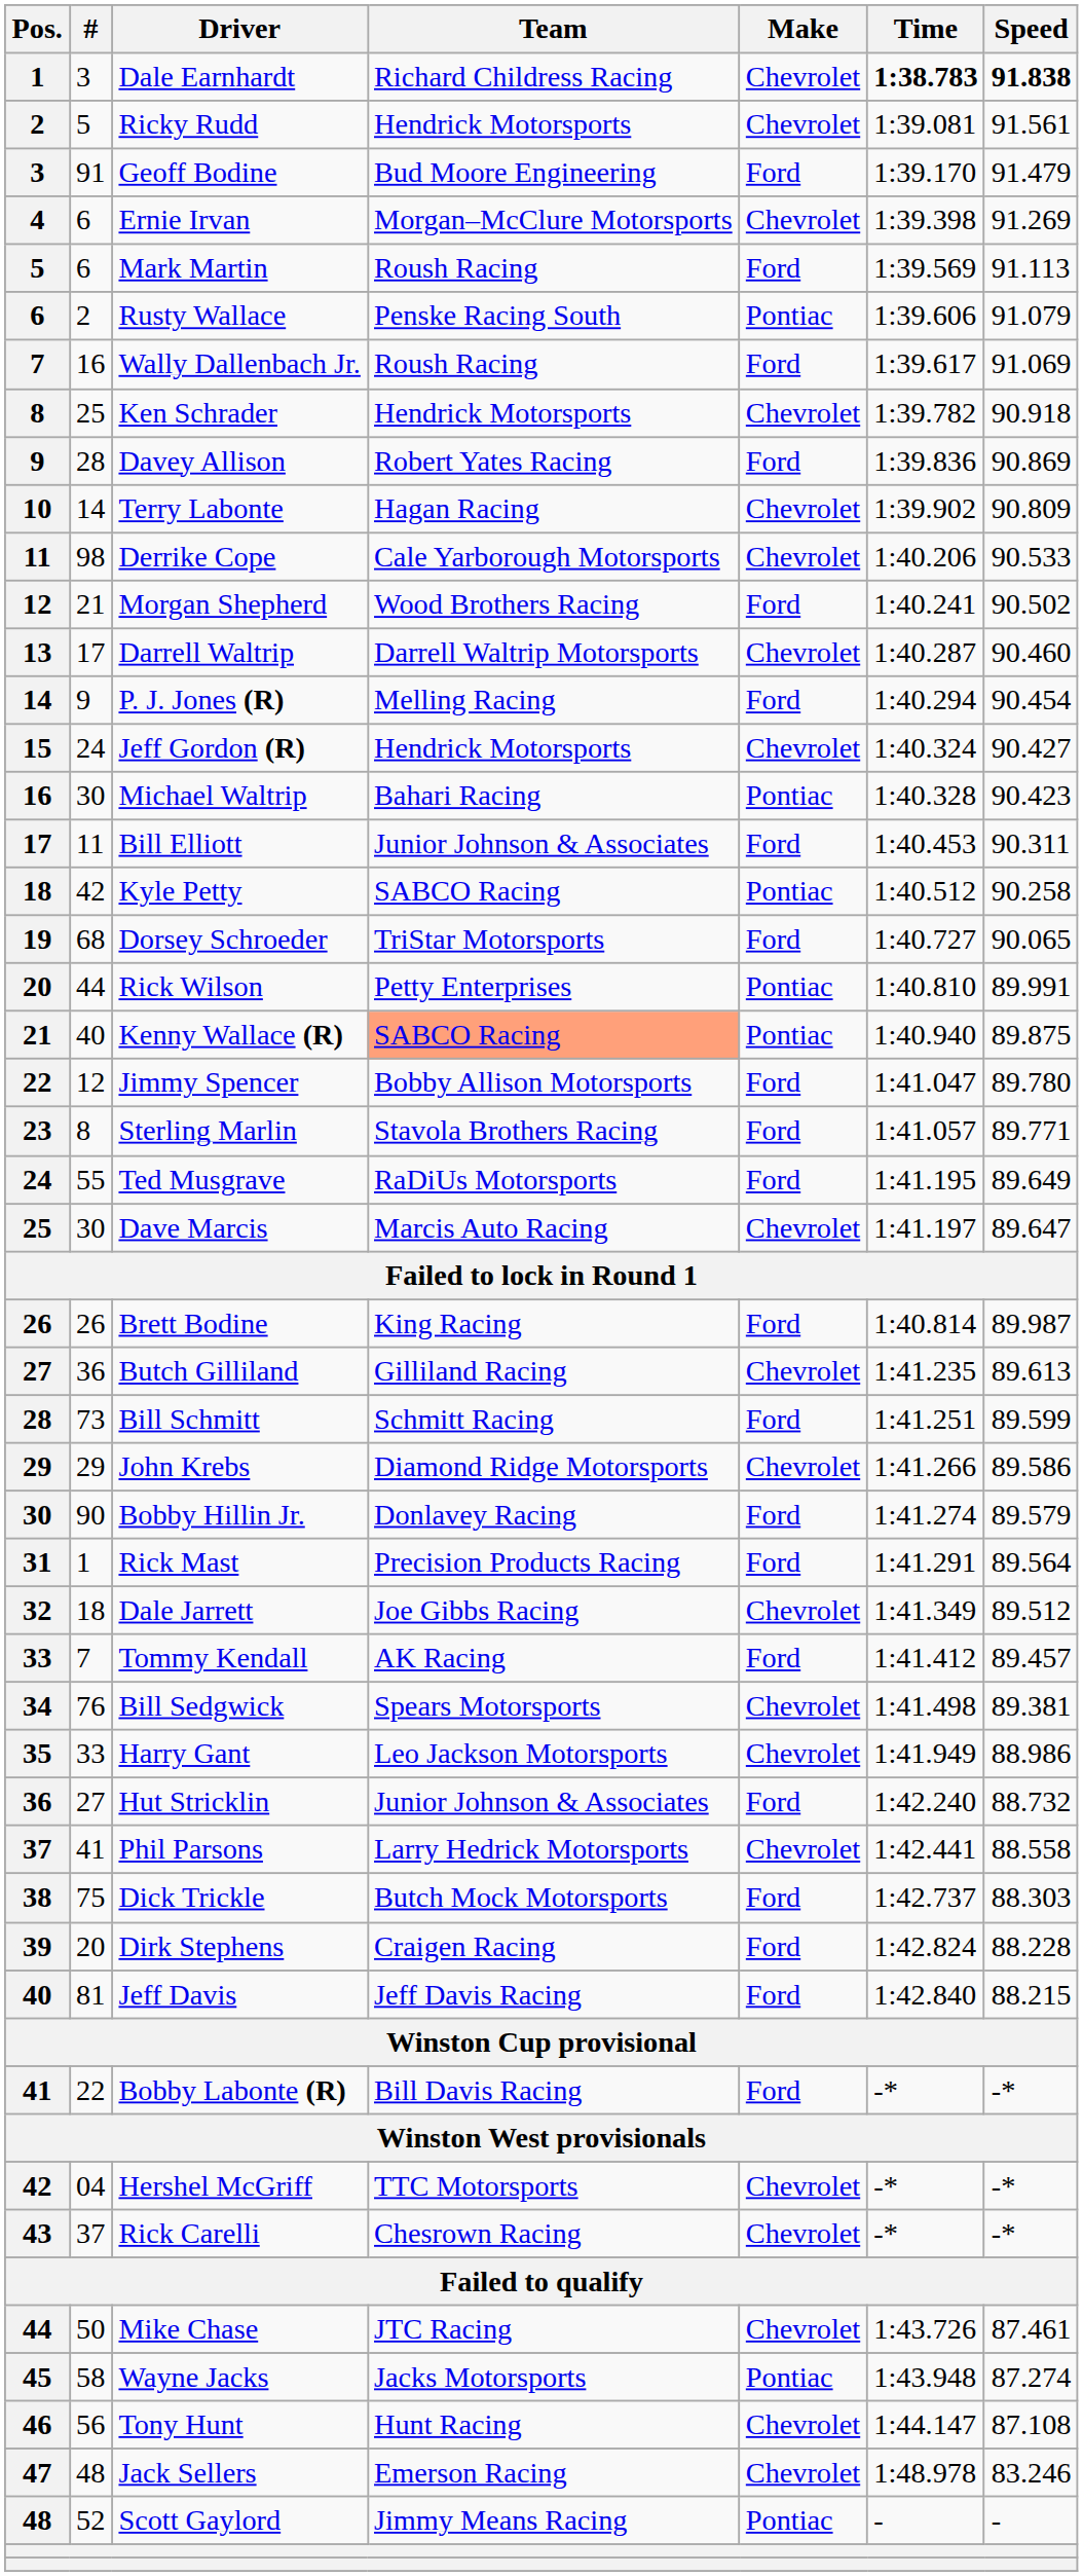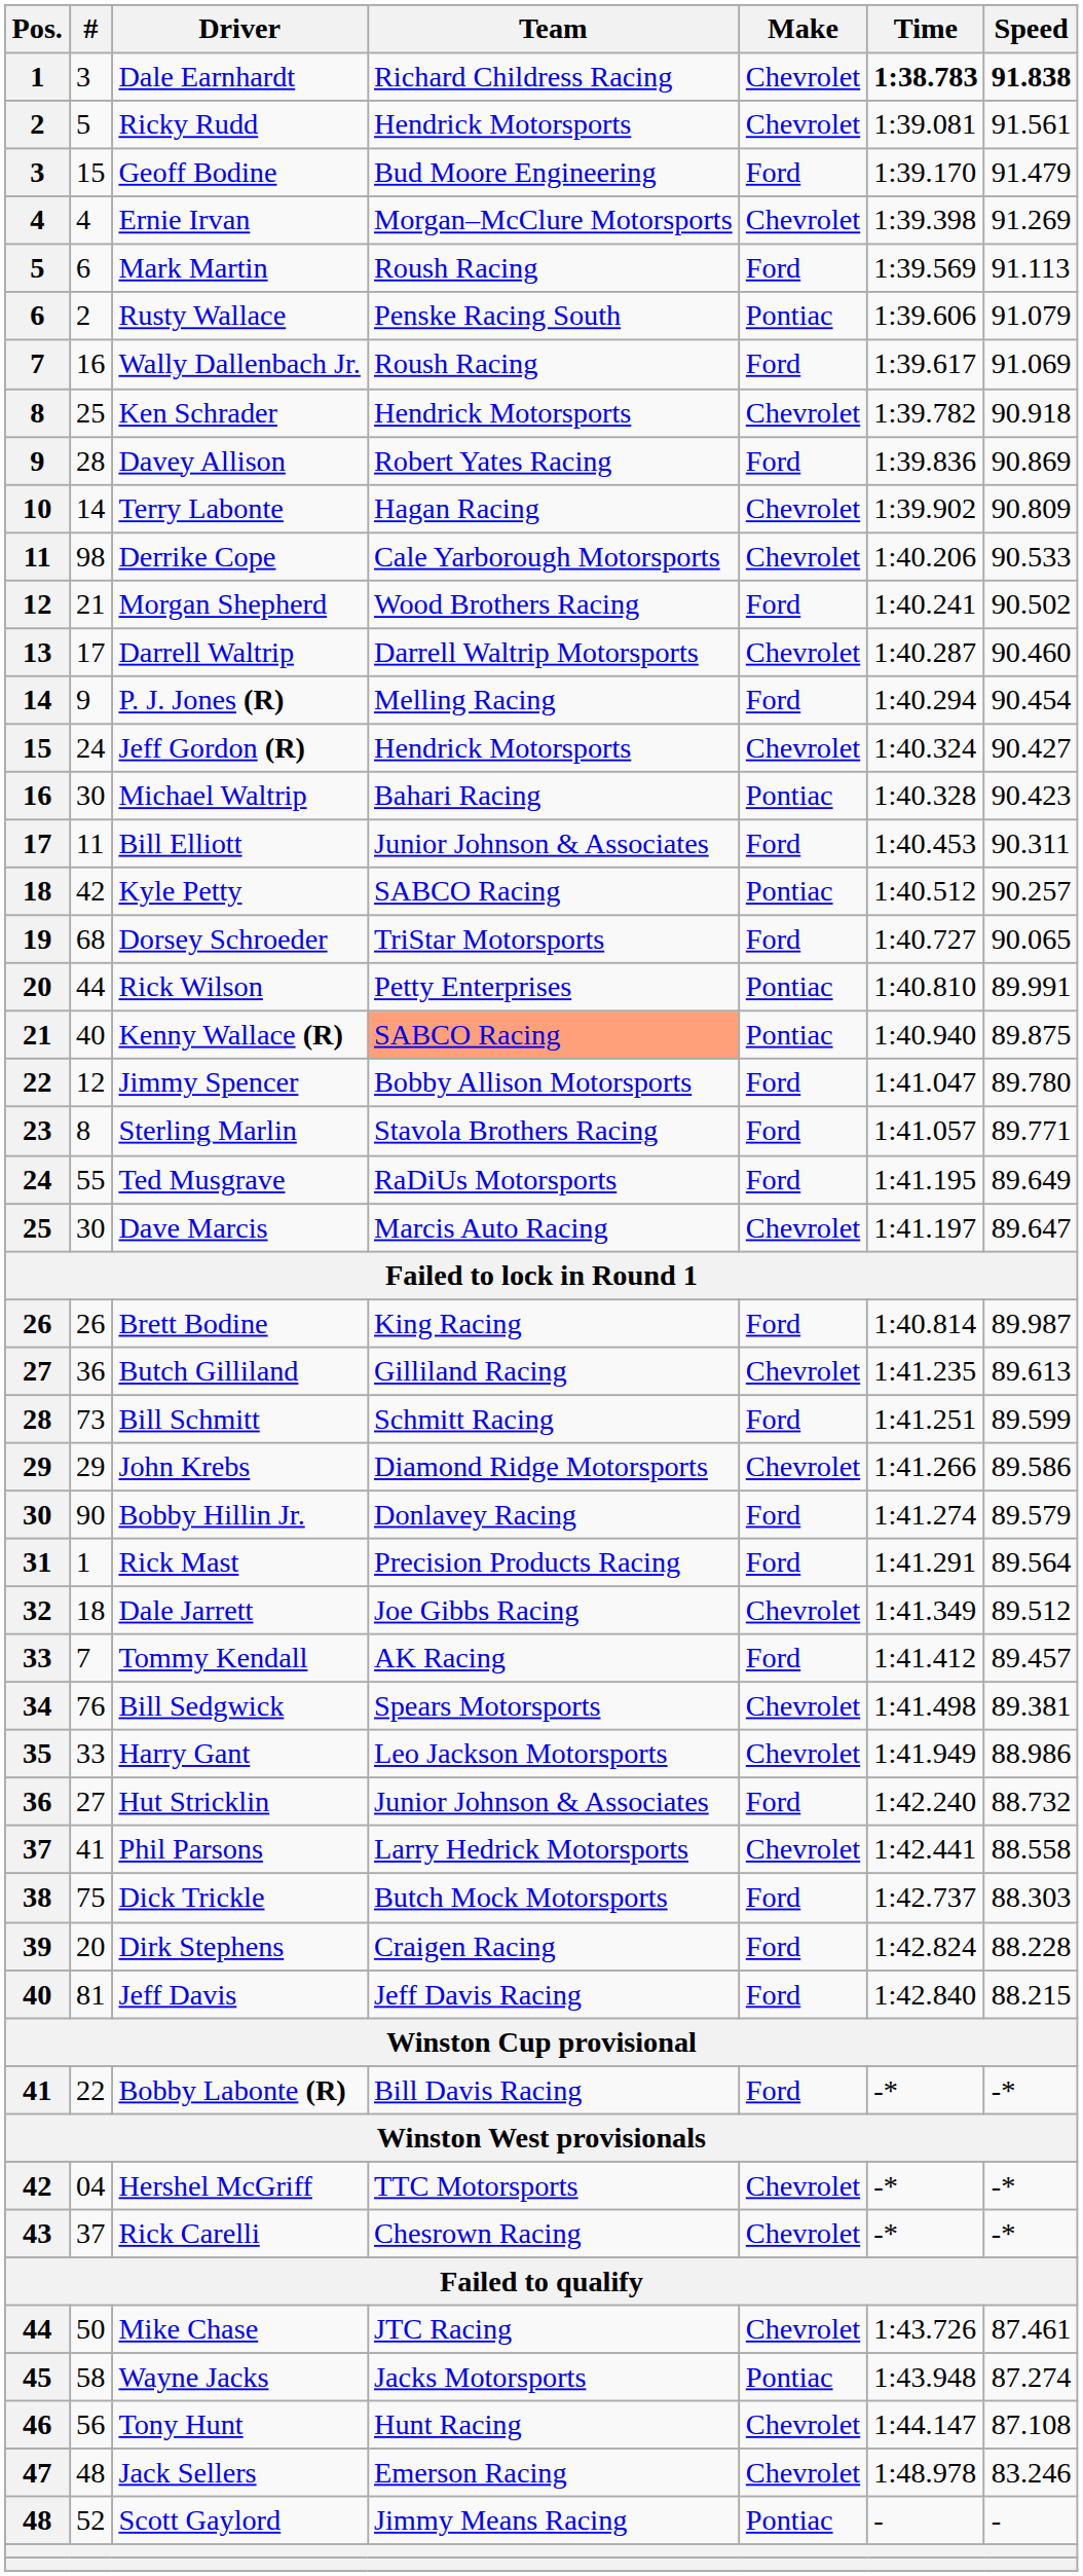 <table class="wikitable" style="font-size:95%">
 <tr>
 <th>Pos.</th>
 <th>#</th>
 <th>Driver</th>
 <th>Team</th>
 <th>Make</th>
 <th>Time</th>
 <th>Speed</th>
 </tr>
 <tr>
 <th>1</th>
 <td>3</td>
 <td><a href='#'>Dale Earnhardt</a></td>
 <td><a href='#'>Richard Childress Racing</a></td>
 <td><a href='#'>Chevrolet</a></td>
 <td><strong>1:38.783</strong></td>
 <td><strong>91.838</strong></td>
 </tr>
 <tr>
 <th>2</th>
 <td>5</td>
 <td><a href='#'>Ricky Rudd</a></td>
 <td><a href='#'>Hendrick Motorsports</a></td>
 <td><a href='#'>Chevrolet</a></td>
 <td>1:39.081</td>
 <td>91.561</td>
 </tr>
 <tr>
 <th>3</th>
-<td>91</td>
+<td>15</td>
 <td><a href='#'>Geoff Bodine</a></td>
 <td><a href='#'>Bud Moore Engineering</a></td>
 <td><a href='#'>Ford</a></td>
 <td>1:39.170</td>
 <td>91.479</td>
 </tr>
 <tr>
 <th>4</th>
-<td>6</td>
+<td>4</td>
 <td><a href='#'>Ernie Irvan</a></td>
 <td><a href='#'>Morgan–McClure Motorsports</a></td>
 <td><a href='#'>Chevrolet</a></td>
 <td>1:39.398</td>
 <td>91.269</td>
 </tr>
 <tr>
 <th>5</th>
 <td>6</td>
 <td><a href='#'>Mark Martin</a></td>
 <td><a href='#'>Roush Racing</a></td>
 <td><a href='#'>Ford</a></td>
 <td>1:39.569</td>
 <td>91.113</td>
 </tr>
 <tr>
 <th>6</th>
 <td>2</td>
 <td><a href='#'>Rusty Wallace</a></td>
 <td><a href='#'>Penske Racing South</a></td>
 <td><a href='#'>Pontiac</a></td>
 <td>1:39.606</td>
 <td>91.079</td>
 </tr>
 <tr>
 <th>7</th>
 <td>16</td>
 <td><a href='#'>Wally Dallenbach Jr.</a></td>
 <td><a href='#'>Roush Racing</a></td>
 <td><a href='#'>Ford</a></td>
 <td>1:39.617</td>
 <td>91.069</td>
 </tr>
 <tr>
 <th>8</th>
 <td>25</td>
 <td><a href='#'>Ken Schrader</a></td>
 <td><a href='#'>Hendrick Motorsports</a></td>
 <td><a href='#'>Chevrolet</a></td>
 <td>1:39.782</td>
 <td>90.918</td>
 </tr>
 <tr>
 <th>9</th>
 <td>28</td>
 <td><a href='#'>Davey Allison</a></td>
 <td><a href='#'>Robert Yates Racing</a></td>
 <td><a href='#'>Ford</a></td>
 <td>1:39.836</td>
 <td>90.869</td>
 </tr>
 <tr>
 <th>10</th>
 <td>14</td>
 <td><a href='#'>Terry Labonte</a></td>
 <td><a href='#'>Hagan Racing</a></td>
 <td><a href='#'>Chevrolet</a></td>
 <td>1:39.902</td>
 <td>90.809</td>
 </tr>
 <tr>
 <th>11</th>
 <td>98</td>
 <td><a href='#'>Derrike Cope</a></td>
 <td><a href='#'>Cale Yarborough Motorsports</a></td>
 <td><a href='#'>Chevrolet</a></td>
 <td>1:40.206</td>
 <td>90.533</td>
 </tr>
 <tr>
 <th>12</th>
 <td>21</td>
 <td><a href='#'>Morgan Shepherd</a></td>
 <td><a href='#'>Wood Brothers Racing</a></td>
 <td><a href='#'>Ford</a></td>
 <td>1:40.241</td>
 <td>90.502</td>
 </tr>
 <tr>
 <th>13</th>
 <td>17</td>
 <td><a href='#'>Darrell Waltrip</a></td>
 <td><a href='#'>Darrell Waltrip Motorsports</a></td>
 <td><a href='#'>Chevrolet</a></td>
 <td>1:40.287</td>
 <td>90.460</td>
 </tr>
 <tr>
 <th>14</th>
 <td>9</td>
 <td><a href='#'>P. J. Jones</a> <strong>(R)</strong></td>
 <td><a href='#'>Melling Racing</a></td>
 <td><a href='#'>Ford</a></td>
 <td>1:40.294</td>
 <td>90.454</td>
 </tr>
 <tr>
 <th>15</th>
 <td>24</td>
 <td><a href='#'>Jeff Gordon</a> <strong>(R)</strong></td>
 <td><a href='#'>Hendrick Motorsports</a></td>
 <td><a href='#'>Chevrolet</a></td>
 <td>1:40.324</td>
 <td>90.427</td>
 </tr>
 <tr>
 <th>16</th>
 <td>30</td>
 <td><a href='#'>Michael Waltrip</a></td>
 <td><a href='#'>Bahari Racing</a></td>
 <td><a href='#'>Pontiac</a></td>
 <td>1:40.328</td>
 <td>90.423</td>
 </tr>
 <tr>
 <th>17</th>
 <td>11</td>
 <td><a href='#'>Bill Elliott</a></td>
 <td><a href='#'>Junior Johnson & Associates</a></td>
 <td><a href='#'>Ford</a></td>
 <td>1:40.453</td>
 <td>90.311</td>
 </tr>
 <tr>
 <th>18</th>
 <td>42</td>
 <td><a href='#'>Kyle Petty</a></td>
 <td><a href='#'>SABCO Racing</a></td>
 <td><a href='#'>Pontiac</a></td>
 <td>1:40.512</td>
-<td>90.258</td>
+<td>90.257</td>
 </tr>
 <tr>
 <th>19</th>
 <td>68</td>
 <td><a href='#'>Dorsey Schroeder</a></td>
 <td><a href='#'>TriStar Motorsports</a></td>
 <td><a href='#'>Ford</a></td>
 <td>1:40.727</td>
 <td>90.065</td>
 </tr>
 <tr>
 <th>20</th>
 <td>44</td>
 <td><a href='#'>Rick Wilson</a></td>
 <td><a href='#'>Petty Enterprises</a></td>
 <td><a href='#'>Pontiac</a></td>
 <td>1:40.810</td>
 <td>89.991</td>
 </tr>
 <tr>
 <th>21</th>
 <td>40</td>
 <td><a href='#'>Kenny Wallace</a> <strong>(R)</strong></td>
 <td style="background: lightsalmon;"><a href='#'>SABCO Racing</a></td>
 <td><a href='#'>Pontiac</a></td>
 <td>1:40.940</td>
 <td>89.875</td>
 </tr>
 <tr>
 <th>22</th>
 <td>12</td>
 <td><a href='#'>Jimmy Spencer</a></td>
 <td><a href='#'>Bobby Allison Motorsports</a></td>
 <td><a href='#'>Ford</a></td>
 <td>1:41.047</td>
 <td>89.780</td>
 </tr>
 <tr>
 <th>23</th>
 <td>8</td>
 <td><a href='#'>Sterling Marlin</a></td>
 <td><a href='#'>Stavola Brothers Racing</a></td>
 <td><a href='#'>Ford</a></td>
 <td>1:41.057</td>
 <td>89.771</td>
 </tr>
 <tr>
 <th>24</th>
 <td>55</td>
 <td><a href='#'>Ted Musgrave</a></td>
 <td><a href='#'>RaDiUs Motorsports</a></td>
 <td><a href='#'>Ford</a></td>
 <td>1:41.195</td>
 <td>89.649</td>
 </tr>
 <tr>
 <th>25</th>
 <td>30</td>
 <td><a href='#'>Dave Marcis</a></td>
 <td><a href='#'>Marcis Auto Racing</a></td>
 <td><a href='#'>Chevrolet</a></td>
 <td>1:41.197</td>
 <td>89.647</td>
 </tr>
 <tr>
 <th colspan="7">Failed to lock in Round 1</th>
 </tr>
 <tr>
 <th>26</th>
 <td>26</td>
 <td><a href='#'>Brett Bodine</a></td>
 <td><a href='#'>King Racing</a></td>
 <td><a href='#'>Ford</a></td>
 <td>1:40.814</td>
 <td>89.987</td>
 </tr>
 <tr>
 <th>27</th>
 <td>36</td>
 <td><a href='#'>Butch Gilliland</a></td>
 <td><a href='#'>Gilliland Racing</a></td>
 <td><a href='#'>Chevrolet</a></td>
 <td>1:41.235</td>
 <td>89.613</td>
 </tr>
 <tr>
 <th>28</th>
 <td>73</td>
 <td><a href='#'>Bill Schmitt</a></td>
 <td><a href='#'>Schmitt Racing</a></td>
 <td><a href='#'>Ford</a></td>
 <td>1:41.251</td>
 <td>89.599</td>
 </tr>
 <tr>
 <th>29</th>
 <td>29</td>
 <td><a href='#'>John Krebs</a></td>
 <td><a href='#'>Diamond Ridge Motorsports</a></td>
 <td><a href='#'>Chevrolet</a></td>
 <td>1:41.266</td>
 <td>89.586</td>
 </tr>
 <tr>
 <th>30</th>
 <td>90</td>
 <td><a href='#'>Bobby Hillin Jr.</a></td>
 <td><a href='#'>Donlavey Racing</a></td>
 <td><a href='#'>Ford</a></td>
 <td>1:41.274</td>
 <td>89.579</td>
 </tr>
 <tr>
 <th>31</th>
 <td>1</td>
 <td><a href='#'>Rick Mast</a></td>
 <td><a href='#'>Precision Products Racing</a></td>
 <td><a href='#'>Ford</a></td>
 <td>1:41.291</td>
 <td>89.564</td>
 </tr>
 <tr>
 <th>32</th>
 <td>18</td>
 <td><a href='#'>Dale Jarrett</a></td>
 <td><a href='#'>Joe Gibbs Racing</a></td>
 <td><a href='#'>Chevrolet</a></td>
 <td>1:41.349</td>
 <td>89.512</td>
 </tr>
 <tr>
 <th>33</th>
 <td>7</td>
 <td><a href='#'>Tommy Kendall</a></td>
 <td><a href='#'>AK Racing</a></td>
 <td><a href='#'>Ford</a></td>
 <td>1:41.412</td>
 <td>89.457</td>
 </tr>
 <tr>
 <th>34</th>
 <td>76</td>
 <td><a href='#'>Bill Sedgwick</a></td>
 <td><a href='#'>Spears Motorsports</a></td>
 <td><a href='#'>Chevrolet</a></td>
 <td>1:41.498</td>
 <td>89.381</td>
 </tr>
 <tr>
 <th>35</th>
 <td>33</td>
 <td><a href='#'>Harry Gant</a></td>
 <td><a href='#'>Leo Jackson Motorsports</a></td>
 <td><a href='#'>Chevrolet</a></td>
 <td>1:41.949</td>
 <td>88.986</td>
 </tr>
 <tr>
 <th>36</th>
 <td>27</td>
 <td><a href='#'>Hut Stricklin</a></td>
 <td><a href='#'>Junior Johnson & Associates</a></td>
 <td><a href='#'>Ford</a></td>
 <td>1:42.240</td>
 <td>88.732</td>
 </tr>
 <tr>
 <th>37</th>
 <td>41</td>
 <td><a href='#'>Phil Parsons</a></td>
 <td><a href='#'>Larry Hedrick Motorsports</a></td>
 <td><a href='#'>Chevrolet</a></td>
 <td>1:42.441</td>
 <td>88.558</td>
 </tr>
 <tr>
 <th>38</th>
 <td>75</td>
 <td><a href='#'>Dick Trickle</a></td>
 <td><a href='#'>Butch Mock Motorsports</a></td>
 <td><a href='#'>Ford</a></td>
 <td>1:42.737</td>
 <td>88.303</td>
 </tr>
 <tr>
 <th>39</th>
 <td>20</td>
 <td><a href='#'>Dirk Stephens</a></td>
 <td><a href='#'>Craigen Racing</a></td>
 <td><a href='#'>Ford</a></td>
 <td>1:42.824</td>
 <td>88.228</td>
 </tr>
 <tr>
 <th>40</th>
 <td>81</td>
 <td><a href='#'>Jeff Davis</a></td>
 <td><a href='#'>Jeff Davis Racing</a></td>
 <td><a href='#'>Ford</a></td>
 <td>1:42.840</td>
 <td>88.215</td>
 </tr>
 <tr>
 <th colspan="7">Winston Cup provisional</th>
 </tr>
 <tr>
 <th>41</th>
 <td>22</td>
 <td><a href='#'>Bobby Labonte</a> <strong>(R)</strong></td>
 <td><a href='#'>Bill Davis Racing</a></td>
 <td><a href='#'>Ford</a></td>
 <td>-*</td>
 <td>-*</td>
 </tr>
 <tr>
 <th colspan="7">Winston West provisionals</th>
 </tr>
 <tr>
 <th>42</th>
 <td>04</td>
 <td><a href='#'>Hershel McGriff</a></td>
 <td><a href='#'>TTC Motorsports</a></td>
 <td><a href='#'>Chevrolet</a></td>
 <td>-*</td>
 <td>-*</td>
 </tr>
 <tr>
 <th>43</th>
 <td>37</td>
 <td><a href='#'>Rick Carelli</a></td>
 <td><a href='#'>Chesrown Racing</a></td>
 <td><a href='#'>Chevrolet</a></td>
 <td>-*</td>
 <td>-*</td>
 </tr>
 <tr>
 <th colspan="7">Failed to qualify</th>
 </tr>
 <tr>
 <th>44</th>
 <td>50</td>
 <td><a href='#'>Mike Chase</a></td>
 <td><a href='#'>JTC Racing</a></td>
 <td><a href='#'>Chevrolet</a></td>
 <td>1:43.726</td>
 <td>87.461</td>
 </tr>
 <tr>
 <th>45</th>
 <td>58</td>
 <td><a href='#'>Wayne Jacks</a></td>
 <td><a href='#'>Jacks Motorsports</a></td>
 <td><a href='#'>Pontiac</a></td>
 <td>1:43.948</td>
 <td>87.274</td>
 </tr>
 <tr>
 <th>46</th>
 <td>56</td>
 <td><a href='#'>Tony Hunt</a></td>
 <td><a href='#'>Hunt Racing</a></td>
 <td><a href='#'>Chevrolet</a></td>
 <td>1:44.147</td>
 <td>87.108</td>
 </tr>
 <tr>
 <th>47</th>
 <td>48</td>
 <td><a href='#'>Jack Sellers</a></td>
 <td><a href='#'>Emerson Racing</a></td>
 <td><a href='#'>Chevrolet</a></td>
 <td>1:48.978</td>
 <td>83.246</td>
 </tr>
 <tr>
 <th>48</th>
 <td>52</td>
 <td><a href='#'>Scott Gaylord</a></td>
 <td><a href='#'>Jimmy Means Racing</a></td>
 <td><a href='#'>Pontiac</a></td>
 <td>-</td>
 <td>-</td>
 </tr>
 <tr>
 <th colspan="7"></th>
 </tr>
 <tr>
 <th colspan="7"></th>
 </tr>
 </table>
